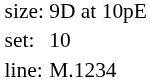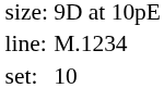 <table style="margin-left:40px;">
 <tr>
 <td>size:</td>
 <td>9D at 10pE</td>
 </tr>
 <tr>
+<td>line:</td>
+<td>M.1234</td>
+</tr>
+<tr>
 <td>set:</td>
 <td>10</td>
 </tr>
-<tr>
-<td>line:</td>
-<td>M.1234</td>
-</tr>
 </table>
